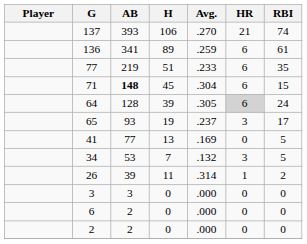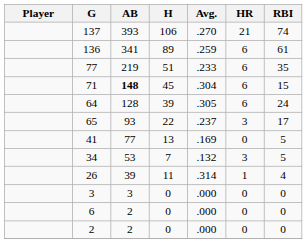 <table class="wikitable sortable">
 <tr>
 <th bgcolor="#DDDDFF" width="16%">Player</th>
 <th bgcolor="#DDDDFF" width="9%">G</th>
 <th bgcolor="#DDDDFF" width="9%">AB</th>
 <th bgcolor="#DDDDFF" width="9%">H</th>
 <th bgcolor="#DDDDFF" width="9%">Avg.</th>
 <th bgcolor="#DDDDFF" width="9%">HR</th>
 <th bgcolor="#DDDDFF" width="9%">RBI</th>
 </tr>
 <tr align="center">
 <td></td>
 <td>137</td>
 <td>393</td>
 <td>106</td>
 <td>.270</td>
 <td>21</td>
 <td>74</td>
 </tr>
 <tr align="center">
 <td></td>
 <td>136</td>
 <td>341</td>
 <td>89</td>
 <td>.259</td>
 <td>6</td>
 <td>61</td>
 </tr>
 <tr align="center">
 <td></td>
 <td>77</td>
 <td>219</td>
 <td>51</td>
 <td>.233</td>
 <td>6</td>
 <td>35</td>
 </tr>
 <tr align="center">
 <td></td>
 <td>71</td>
 <td><strong>148</strong></td>
 <td>45</td>
 <td>.304</td>
 <td>6</td>
 <td>15</td>
 </tr>
 <tr align="center">
 <td></td>
 <td>64</td>
 <td>128</td>
 <td>39</td>
 <td>.305</td>
-<td style="background: lightgrey;">6</td>
+<td>6</td>
 <td>24</td>
 </tr>
 <tr align=center>
 <td></td>
 <td>65</td>
 <td>93</td>
-<td>19</td>
+<td>22</td>
 <td>.237</td>
 <td>3</td>
 <td>17</td>
 </tr>
 <tr align="center">
 <td></td>
 <td>41</td>
 <td>77</td>
 <td>13</td>
 <td>.169</td>
 <td>0</td>
 <td>5</td>
 </tr>
 <tr align="center">
 <td></td>
 <td>34</td>
 <td>53</td>
 <td>7</td>
 <td>.132</td>
 <td>3</td>
 <td>5</td>
 </tr>
 <tr align="center">
 <td></td>
 <td>26</td>
 <td>39</td>
 <td>11</td>
 <td>.314</td>
 <td>1</td>
-<td>2</td>
+<td>4</td>
 </tr>
 <tr align="center">
 <td></td>
 <td>3</td>
 <td>3</td>
 <td>0</td>
 <td>.000</td>
 <td>0</td>
 <td>0</td>
 </tr>
 <tr align="center">
 <td></td>
 <td>6</td>
 <td>2</td>
 <td>0</td>
 <td>.000</td>
 <td>0</td>
 <td>0</td>
 </tr>
 <tr align=center>
 <td></td>
 <td>2</td>
 <td>2</td>
 <td>0</td>
 <td>.000</td>
 <td>0</td>
 <td>0</td>
 </tr>
 <tr align="center">
 </tr>
 </table>
